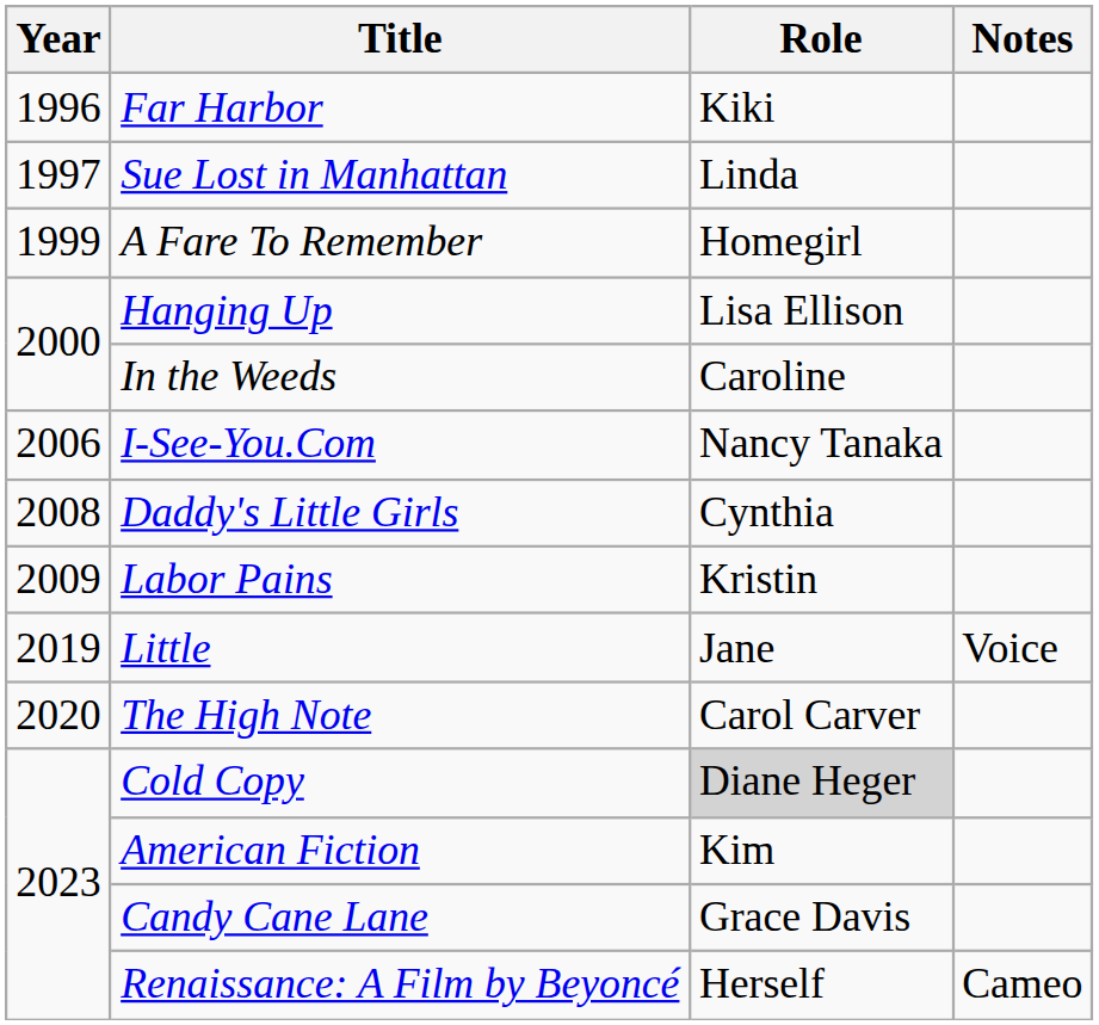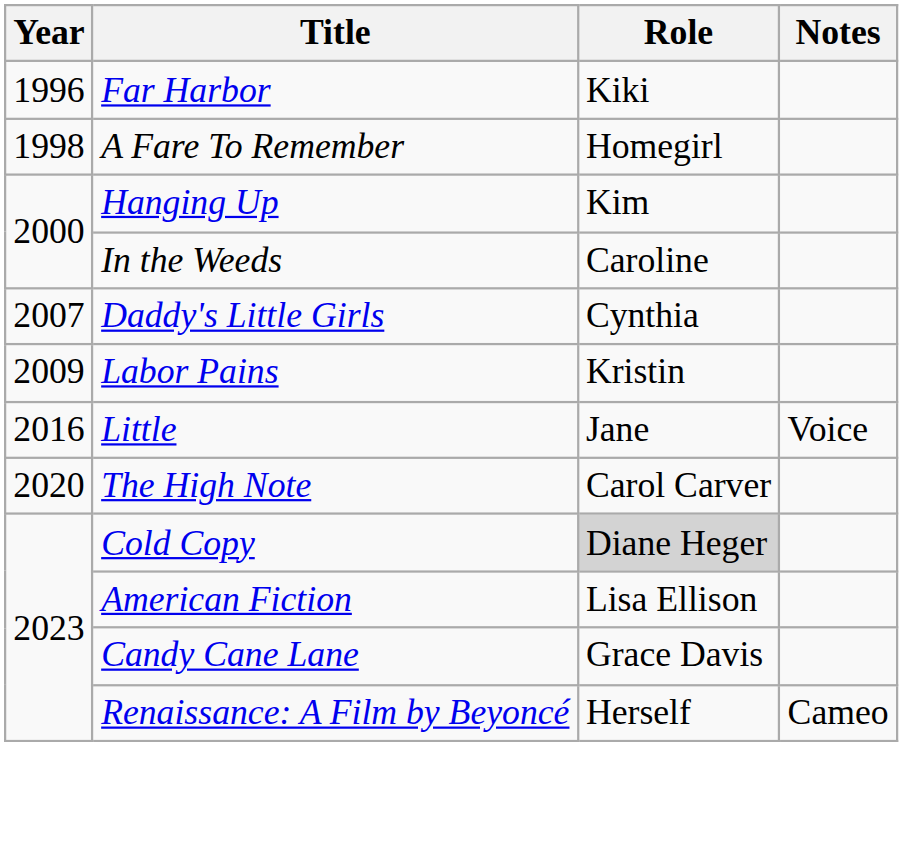 <table class="wikitable sortable">
 <tr>
 <th>Year</th>
 <th>Title</th>
 <th>Role</th>
 <th>Notes</th>
 </tr>
 <tr>
 <td>1996</td>
 <td><em><a href='#'>Far Harbor</a></em></td>
 <td>Kiki</td>
 <td></td>
 </tr>
 <tr>
-<td>1997</td>
-<td><em><a href='#'>Sue Lost in Manhattan</a></em></td>
-<td>Linda</td>
-<td></td>
-</tr>
-<tr>
-<td>1999</td>
+<td>1998</td>
 <td><em>A Fare To Remember</em></td>
 <td>Homegirl</td>
 <td></td>
 </tr>
 <tr>
 <td rowspan="2">2000</td>
 <td><em><a href='#'>Hanging Up</a></em></td>
-<td>Lisa Ellison</td>
+<td>Kim</td>
 <td></td>
 </tr>
 <tr>
 <td><em>In the Weeds</em></td>
 <td>Caroline</td>
 <td></td>
 </tr>
 <tr>
-<td>2006</td>
-<td><em><a href='#'>I-See-You.Com</a></em></td>
-<td>Nancy Tanaka</td>
-<td></td>
-</tr>
-<tr>
-<td>2008</td>
+<td>2007</td>
 <td><em><a href='#'>Daddy's Little Girls</a></em></td>
 <td>Cynthia</td>
 <td></td>
 </tr>
 <tr>
 <td>2009</td>
 <td><em><a href='#'>Labor Pains</a></em></td>
 <td>Kristin</td>
 <td></td>
 </tr>
 <tr>
-<td>2019</td>
+<td>2016</td>
 <td><em><a href='#'>Little</a></em></td>
 <td>Jane</td>
 <td>Voice</td>
 </tr>
 <tr>
 <td>2020</td>
 <td><em><a href='#'>The High Note</a></em></td>
 <td>Carol Carver</td>
 <td></td>
 </tr>
 <tr>
 <td rowspan="4">2023</td>
 <td><em><a href='#'>Cold Copy</a></em></td>
 <td style="background: lightgrey;">Diane Heger</td>
 <td></td>
 </tr>
 <tr>
 <td><em><a href='#'>American Fiction</a></em></td>
-<td>Kim</td>
+<td>Lisa Ellison</td>
 <td></td>
 </tr>
 <tr>
 <td><em><a href='#'>Candy Cane Lane</a></em></td>
 <td>Grace Davis</td>
 <td></td>
 </tr>
 <tr>
 <td><em><a href='#'>Renaissance: A Film by Beyoncé</a></em></td>
 <td>Herself</td>
 <td>Cameo</td>
 </tr>
 </table>
